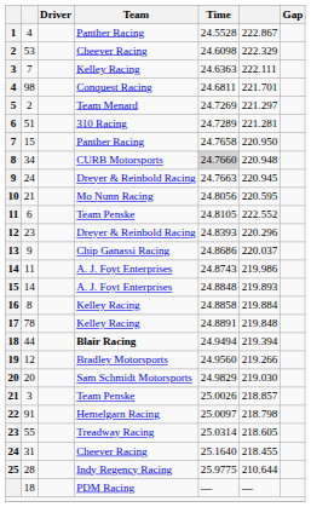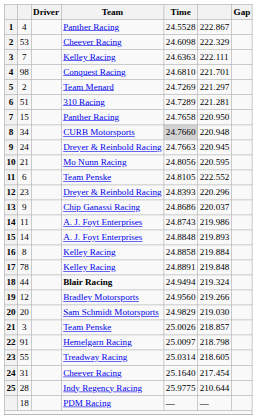 <table class="wikitable sortable" style="font-size: 95%;">
 <tr>
 <th scope="col"></th>
 <th scope="col"></th>
 <th scope="col">Driver</th>
 <th scope="col">Team</th>
 <th scope="col">Time</th>
 <th scope="col"></th>
 <th scope="col">Gap</th>
 </tr>
 <tr>
 <th scope="row">1</th>
 <td align="center">4</td>
 <td data-sort-value="TAG"></td>
 <td><a href='#'>Panther Racing</a></td>
 <td>24.5528</td>
 <td>222.867</td>
 <td align="center"></td>
 </tr>
 <tr>
 <th scope="row">2</th>
 <td align="center">53</td>
 <td data-sort-value="RIC"></td>
 <td><a href='#'>Cheever Racing</a></td>
 <td>24.6098</td>
 <td>222.329</td>
 <td align="center"></td>
 </tr>
 <tr>
 <th scope="row">3</th>
 <td align="center">7</td>
 <td data-sort-value="UNS"></td>
 <td><a href='#'>Kelley Racing</a></td>
 <td>24.6363</td>
 <td>222.111</td>
 <td align="center"></td>
 </tr>
 <tr>
 <th scope="row">4</th>
 <td align="center">98</td>
 <td data-sort-value="BOA"></td>
 <td><a href='#'>Conquest Racing</a></td>
-<td>24.6811</td>
+<td>24.6810</td>
 <td>221.701</td>
 <td align="center"></td>
 </tr>
 <tr>
 <th scope="row">5</th>
 <td align="center">2</td>
 <td data-sort-value="MEI"></td>
 <td><a href='#'>Team Menard</a></td>
 <td>24.7269</td>
 <td>221.297</td>
 <td align="center"></td>
 </tr>
 <tr>
 <th scope="row">6</th>
 <td align="center">51</td>
 <td data-sort-value="CHE"></td>
 <td><a href='#'>310 Racing</a></td>
 <td>24.7289</td>
 <td>221.281</td>
 <td align="center"></td>
 </tr>
 <tr>
 <th scope="row">7</th>
 <td align="center">15</td>
 <td data-sort-value="WHE"></td>
 <td><a href='#'>Panther Racing</a></td>
 <td>24.7658</td>
 <td>220.950</td>
 <td align="center"></td>
 </tr>
 <tr>
 <th scope="row">8</th>
 <td align="center">34</td>
 <td data-sort-value="RED"></td>
 <td><a href='#'>CURB Motorsports</a></td>
 <td style="background: lightgrey;">24.7660</td>
 <td>220.948</td>
 <td align="center"></td>
 </tr>
 <tr>
 <th scope="row">9</th>
 <td align="center">24</td>
 <td data-sort-value="BUH"></td>
 <td><a href='#'>Dreyer & Reinbold Racing</a></td>
 <td>24.7663</td>
 <td>220.945</td>
 <td align="center"></td>
 </tr>
 <tr>
 <th scope="row">10</th>
 <td align="center">21</td>
 <td data-sort-value="GIA"></td>
 <td><a href='#'>Mo Nunn Racing</a></td>
 <td>24.8056</td>
 <td>220.595</td>
 <td align="center"></td>
 </tr>
 <tr>
 <th scope="row">11</th>
 <td align="center">6</td>
 <td data-sort-value="DEF"></td>
 <td><a href='#'>Team Penske</a></td>
 <td>24.8105</td>
 <td>222.552</td>
 <td align="center"></td>
 </tr>
 <tr>
 <th scope="row">12</th>
 <td align="center">23</td>
 <td data-sort-value="FIS"></td>
 <td><a href='#'>Dreyer & Reinbold Racing</a></td>
 <td>24.8393</td>
 <td>220.296</td>
 <td align="center"></td>
 </tr>
 <tr>
 <th scope="row">13</th>
 <td align="center">9</td>
 <td data-sort-value="WAR"></td>
 <td><a href='#'>Chip Ganassi Racing</a></td>
 <td>24.8686</td>
 <td>220.037</td>
 <td align="center"></td>
 </tr>
 <tr>
 <th scope="row">14</th>
 <td align="center">11</td>
 <td data-sort-value="SAL"></td>
 <td><a href='#'>A. J. Foyt Enterprises</a></td>
 <td>24.8743</td>
 <td>219.986</td>
 <td align="center"></td>
 </tr>
 <tr>
 <th scope="row">15</th>
 <td align="center">14</td>
 <td data-sort-value="DAR"></td>
 <td><a href='#'>A. J. Foyt Enterprises</a></td>
 <td>24.8848</td>
 <td>219.893</td>
 <td align="center"></td>
 </tr>
 <tr>
 <th scope="row">16</th>
 <td align="center">8</td>
 <td data-sort-value="SHA"></td>
 <td><a href='#'>Kelley Racing</a></td>
 <td>24.8858</td>
 <td>219.884</td>
 <td align="center"></td>
 </tr>
 <tr>
 <th scope="row">17</th>
 <td align="center">78</td>
 <td data-sort-value="REN"></td>
 <td><a href='#'>Kelley Racing</a></td>
 <td>24.8891</td>
 <td>219.848</td>
 <td align="center"></td>
 </tr>
 <tr>
 <th scope="row">18</th>
 <td align="center">44</td>
 <td data-sort-value="BAR"></td>
 <td><strong>Blair Racing</strong></td>
 <td>24.9494</td>
-<td>219.394</td>
+<td>219.324</td>
 <td align="center"></td>
 </tr>
 <tr>
 <th scope="row">19</th>
 <td align="center">12</td>
 <td data-sort-value="BOE"></td>
 <td><a href='#'>Bradley Motorsports</a></td>
 <td>24.9560</td>
 <td>219.266</td>
 <td align="center"></td>
 </tr>
 <tr>
 <th scope="row">20</th>
 <td align="center">20</td>
 <td data-sort-value="RAY"></td>
 <td><a href='#'>Sam Schmidt Motorsports</a></td>
 <td>24.9829</td>
 <td>219.030</td>
 <td align="center"></td>
 </tr>
 <tr>
 <th scope="row">21</th>
 <td align="center">3</td>
 <td data-sort-value="CAS"></td>
 <td><a href='#'>Team Penske</a></td>
 <td>25.0026</td>
 <td>218.857</td>
 <td align="center"></td>
 </tr>
 <tr>
 <th scope="row">22</th>
 <td align="center">91</td>
 <td data-sort-value="LAZ"></td>
 <td><a href='#'>Hemelgarn Racing</a></td>
 <td>25.0097</td>
 <td>218.798</td>
 <td align="center"></td>
 </tr>
 <tr>
 <th scope="row">23</th>
 <td align="center">55</td>
 <td data-sort-value="LAN"></td>
 <td><a href='#'>Treadway Racing</a></td>
 <td>25.0314</td>
 <td>218.605</td>
 <td align="center"></td>
 </tr>
 <tr>
 <th scope="row">24</th>
 <td align="center">31</td>
 <td data-sort-value="MAC"></td>
 <td><a href='#'>Cheever Racing</a></td>
 <td>25.1640</td>
-<td>218.455</td>
+<td>217.454</td>
 <td align="center"></td>
 </tr>
 <tr>
 <th scope="row">25</th>
 <td align="center">28</td>
 <td data-sort-value="NOD"></td>
 <td><a href='#'>Indy Regency Racing</a></td>
 <td>25.9775</td>
 <td>210.644</td>
 <td align="center"></td>
 </tr>
 <tr>
 <th scope="row" data-sort-value="26"></th>
 <td align="center">18</td>
 <td data-sort-value="MAY"></td>
 <td><a href='#'>PDM Racing</a></td>
 <td>—</td>
 <td>—</td>
 <td align="center"></td>
 </tr>
 <tr class="sortbottom">
 <td colspan="8"></td>
 </tr>
 <tr>
 </tr>
 </table>
